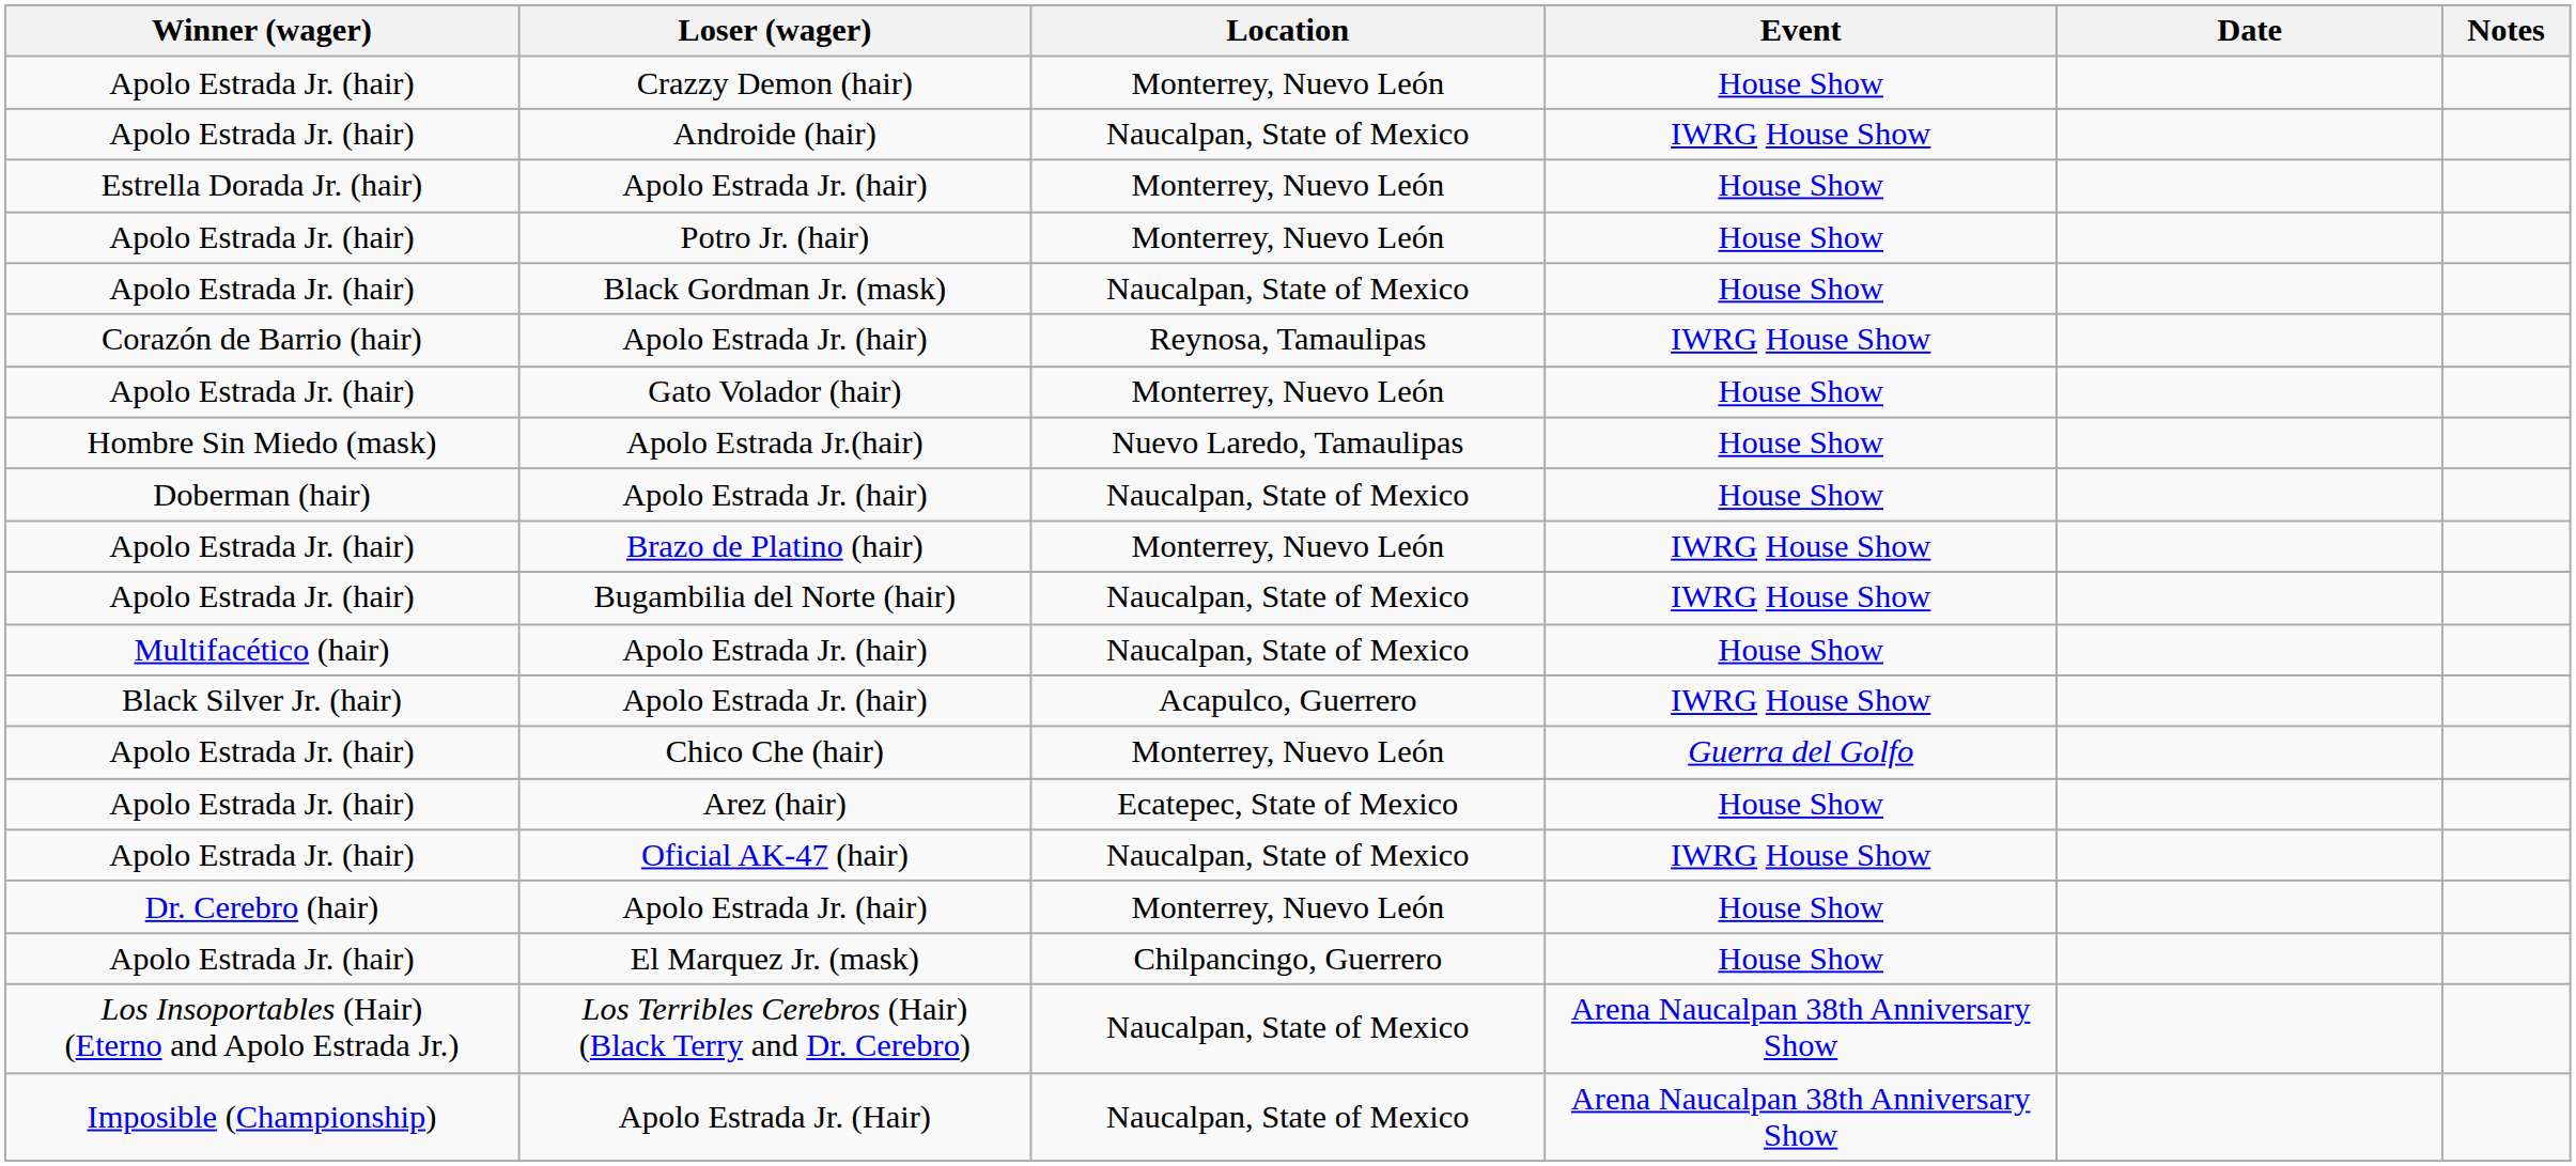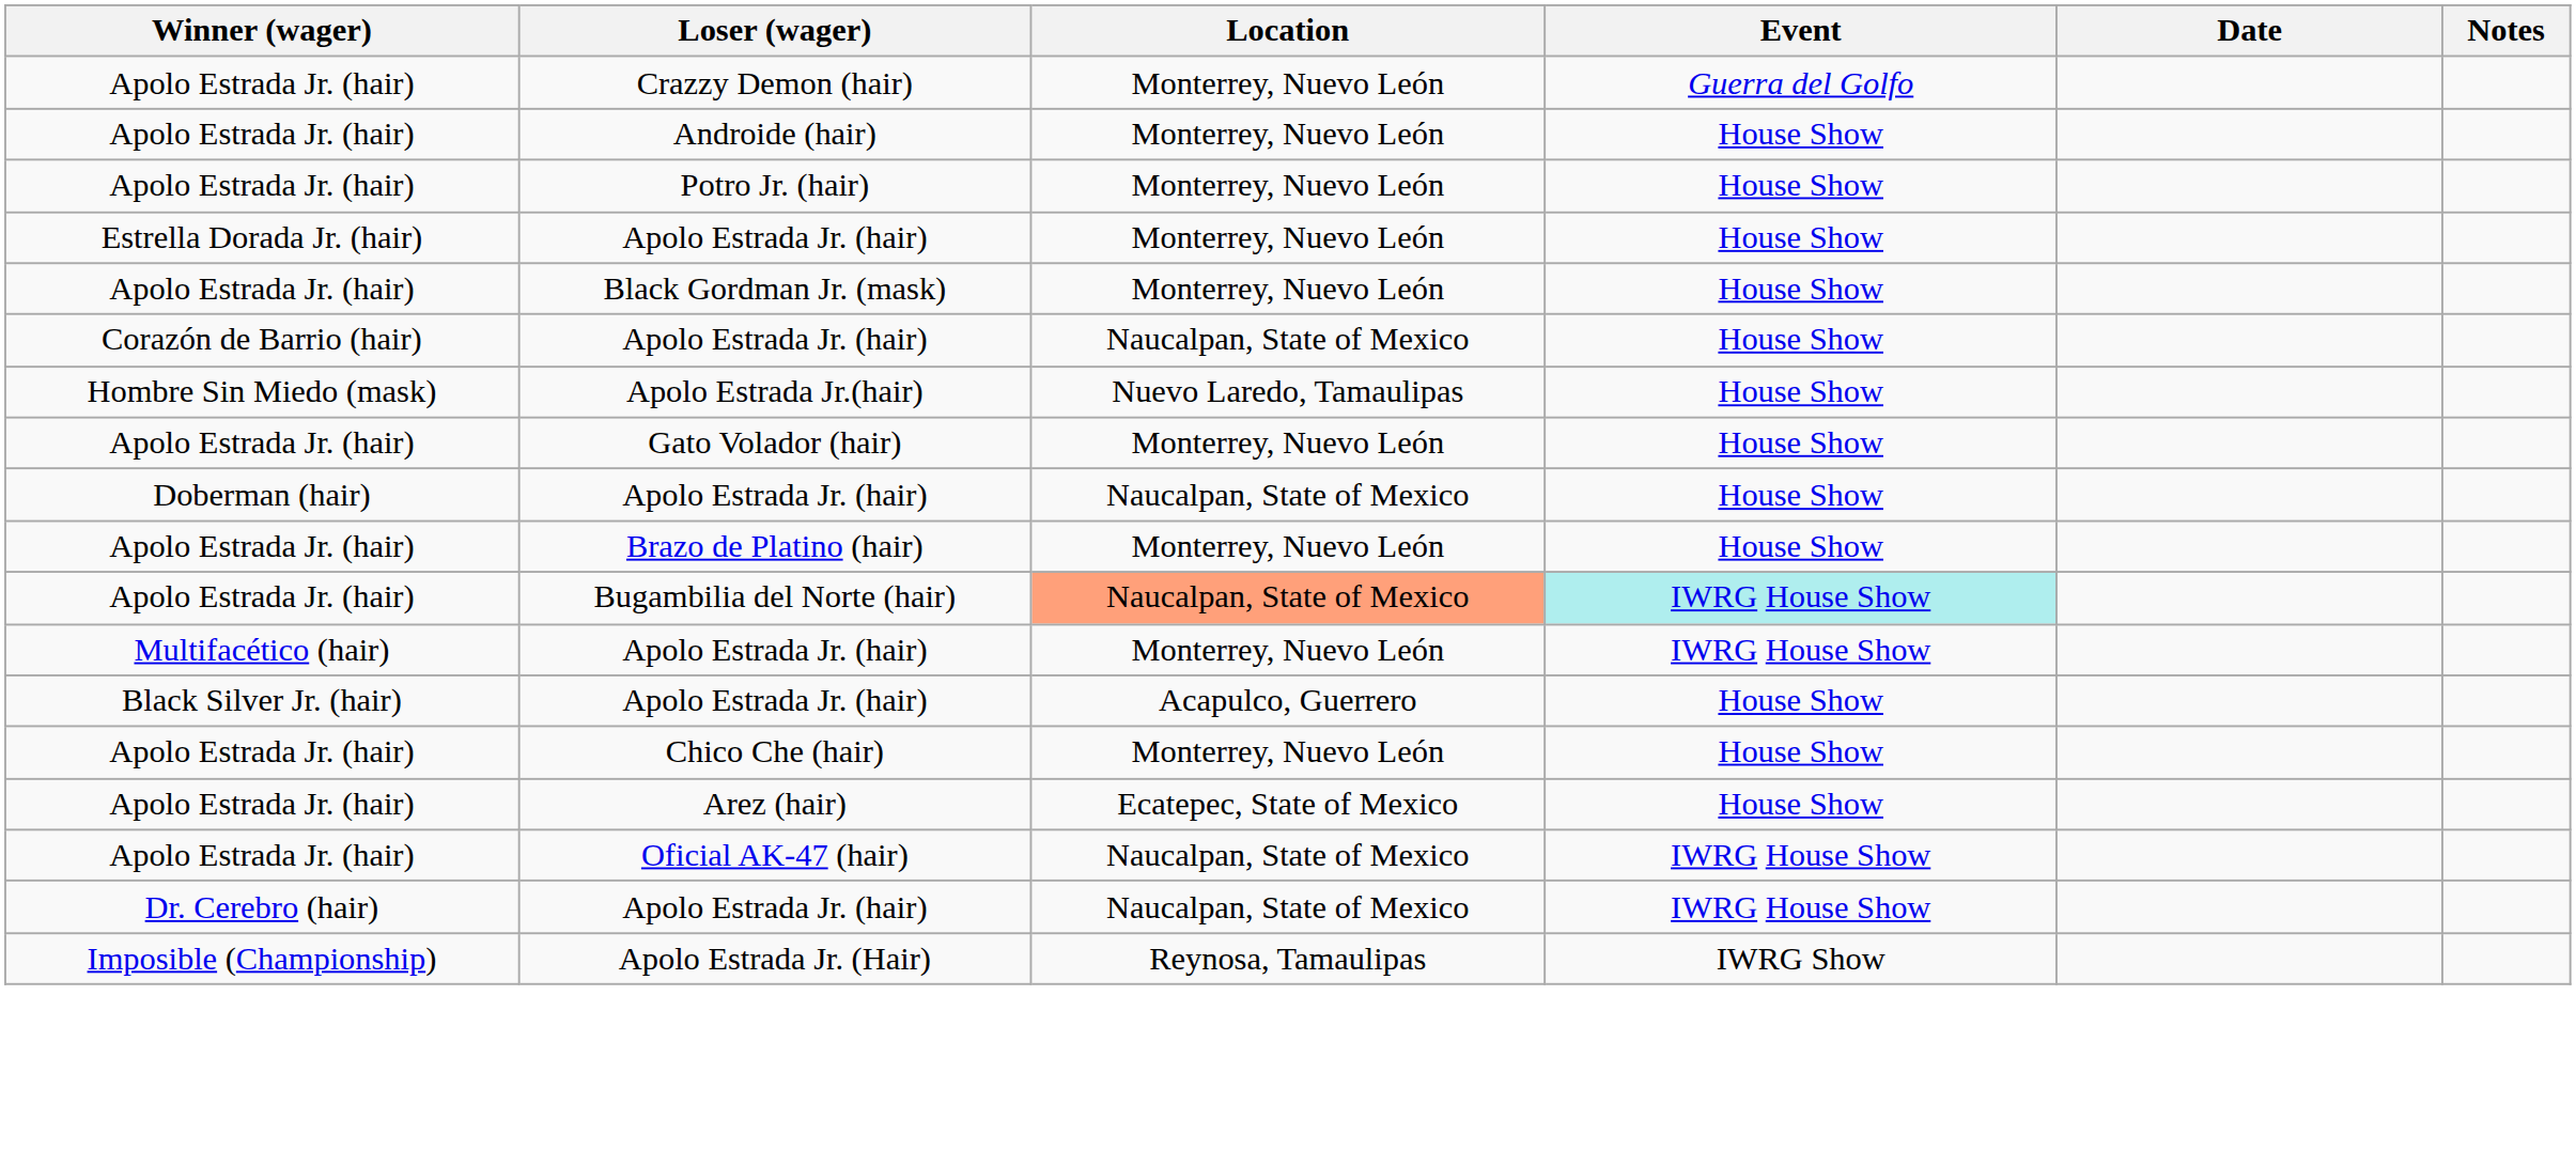 <table class="wikitable sortable" width=100%  style="text-align: center">
 <tr>
 <th width=20% scope="col">Winner (wager)</th>
 <th width=20% scope="col">Loser (wager)</th>
 <th width=20% scope="col">Location</th>
 <th width=20% scope="col">Event</th>
 <th width=15% scope="col">Date</th>
 <th class="unsortable" width=5% scope="col">Notes</th>
 </tr>
 <tr>
 <td>Apolo Estrada Jr. (hair)</td>
 <td>Crazzy Demon (hair)</td>
 <td>Monterrey, Nuevo León</td>
-<td><a href='#'>House Show</a></td>
+<td><em><a href='#'>Guerra del Golfo</a></em></td>
 <td></td>
 <td></td>
 </tr>
 <tr>
 <td>Apolo Estrada Jr. (hair)</td>
 <td>Androide (hair)</td>
-<td>Naucalpan, State of Mexico</td>
-<td><a href='#'>IWRG</a> <a href='#'>House Show</a></td>
-<td></td>
-<td></td>
-</tr>
-<tr>
-<td>Estrella Dorada Jr. (hair)</td>
-<td>Apolo Estrada Jr. (hair)</td>
 <td>Monterrey, Nuevo León</td>
 <td><a href='#'>House Show</a></td>
 <td></td>
 <td></td>
 </tr>
 <tr>
 <td>Apolo Estrada Jr. (hair)</td>
 <td>Potro Jr. (hair)</td>
 <td>Monterrey, Nuevo León</td>
 <td><a href='#'>House Show</a></td>
 <td></td>
 <td></td>
 </tr>
 <tr>
+<td>Estrella Dorada Jr. (hair)</td>
+<td>Apolo Estrada Jr. (hair)</td>
+<td>Monterrey, Nuevo León</td>
+<td><a href='#'>House Show</a></td>
+<td></td>
+<td></td>
+</tr>
+<tr>
 <td>Apolo Estrada Jr. (hair)</td>
 <td>Black Gordman Jr. (mask)</td>
-<td>Naucalpan, State of Mexico</td>
+<td>Monterrey, Nuevo León</td>
 <td><a href='#'>House Show</a></td>
 <td></td>
 <td></td>
 </tr>
 <tr>
 <td>Corazón de Barrio (hair)</td>
 <td>Apolo Estrada Jr. (hair)</td>
-<td>Reynosa, Tamaulipas</td>
-<td><a href='#'>IWRG</a> <a href='#'>House Show</a></td>
-<td></td>
-<td></td>
-</tr>
-<tr>
-<td>Apolo Estrada Jr. (hair)</td>
-<td>Gato Volador (hair)</td>
-<td>Monterrey, Nuevo León</td>
+<td>Naucalpan, State of Mexico</td>
 <td><a href='#'>House Show</a></td>
 <td></td>
 <td></td>
 </tr>
 <tr>
 <td>Hombre Sin Miedo (mask)</td>
 <td>Apolo Estrada Jr.(hair)</td>
 <td>Nuevo Laredo, Tamaulipas</td>
+<td><a href='#'>House Show</a></td>
+<td></td>
+<td></td>
+</tr>
+<tr>
+<td>Apolo Estrada Jr. (hair)</td>
+<td>Gato Volador (hair)</td>
+<td>Monterrey, Nuevo León</td>
 <td><a href='#'>House Show</a></td>
 <td></td>
 <td></td>
 </tr>
 <tr>
 <td>Doberman (hair)</td>
 <td>Apolo Estrada Jr. (hair)</td>
 <td>Naucalpan, State of Mexico</td>
 <td><a href='#'>House Show</a></td>
 <td></td>
 <td></td>
 </tr>
 <tr>
 <td>Apolo Estrada Jr. (hair)</td>
 <td><a href='#'>Brazo de Platino</a> (hair)</td>
 <td>Monterrey, Nuevo León</td>
-<td><a href='#'>IWRG</a> <a href='#'>House Show</a></td>
+<td><a href='#'>House Show</a></td>
 <td></td>
 <td></td>
 </tr>
 <tr>
 <td>Apolo Estrada Jr. (hair)</td>
 <td>Bugambilia del Norte (hair)</td>
-<td>Naucalpan, State of Mexico</td>
-<td><a href='#'>IWRG</a> <a href='#'>House Show</a></td>
+<td style="background: lightsalmon;">Naucalpan, State of Mexico</td>
+<td style="background: paleturquoise;"><a href='#'>IWRG</a> <a href='#'>House Show</a></td>
 <td></td>
 <td></td>
 </tr>
 <tr>
 <td><a href='#'>Multifacético</a> (hair)</td>
 <td>Apolo Estrada Jr. (hair)</td>
-<td>Naucalpan, State of Mexico</td>
-<td><a href='#'>House Show</a></td>
+<td>Monterrey, Nuevo León</td>
+<td><a href='#'>IWRG</a> <a href='#'>House Show</a></td>
 <td></td>
 <td></td>
 </tr>
 <tr>
 <td>Black Silver Jr. (hair)</td>
 <td>Apolo Estrada Jr. (hair)</td>
 <td>Acapulco, Guerrero</td>
-<td><a href='#'>IWRG</a> <a href='#'>House Show</a></td>
+<td><a href='#'>House Show</a></td>
 <td></td>
 <td> </td>
 </tr>
 <tr>
 <td>Apolo Estrada Jr. (hair)</td>
 <td>Chico Che (hair)</td>
 <td>Monterrey, Nuevo León</td>
-<td><em><a href='#'>Guerra del Golfo</a></em></td>
+<td><a href='#'>House Show</a></td>
 <td></td>
 <td></td>
 </tr>
 <tr>
 <td>Apolo Estrada Jr. (hair)</td>
 <td>Arez (hair)</td>
 <td>Ecatepec, State of Mexico</td>
 <td><a href='#'>House Show</a></td>
 <td></td>
 <td> </td>
 </tr>
 <tr>
 <td>Apolo Estrada Jr. (hair)</td>
 <td><a href='#'>Oficial AK-47</a> (hair)</td>
 <td>Naucalpan, State of Mexico</td>
 <td><a href='#'>IWRG</a> <a href='#'>House Show</a></td>
 <td></td>
 <td></td>
 </tr>
 <tr>
 <td><a href='#'>Dr. Cerebro</a> (hair)</td>
 <td>Apolo Estrada Jr. (hair)</td>
-<td>Monterrey, Nuevo León</td>
-<td><a href='#'>House Show</a></td>
-<td></td>
-<td></td>
-</tr>
-<tr>
-<td>Apolo Estrada Jr. (hair)</td>
-<td>El Marquez Jr. (mask)</td>
-<td>Chilpancingo, Guerrero</td>
-<td><a href='#'>House Show</a></td>
-<td></td>
-<td></td>
-</tr>
-<tr>
-<td><em>Los Insoportables</em> (Hair)<br>(<a href='#'>Eterno</a> and Apolo Estrada Jr.)</td>
-<td><em>Los Terribles Cerebros</em> (Hair)<br>(<a href='#'>Black Terry</a> and <a href='#'>Dr. Cerebro</a>)</td>
 <td>Naucalpan, State of Mexico</td>
-<td><a href='#'>Arena Naucalpan 38th Anniversary Show</a></td>
+<td><a href='#'>IWRG</a> <a href='#'>House Show</a></td>
 <td></td>
 <td></td>
 </tr>
 <tr>
 <td><a href='#'>Imposible</a> (<a href='#'>Championship</a>)</td>
 <td>Apolo Estrada Jr. (Hair)</td>
-<td>Naucalpan, State of Mexico</td>
-<td><a href='#'>Arena Naucalpan 38th Anniversary Show</a></td>
+<td>Reynosa, Tamaulipas</td>
+<td>IWRG Show</td>
 <td></td>
 <td></td>
 </tr>
 </table>
